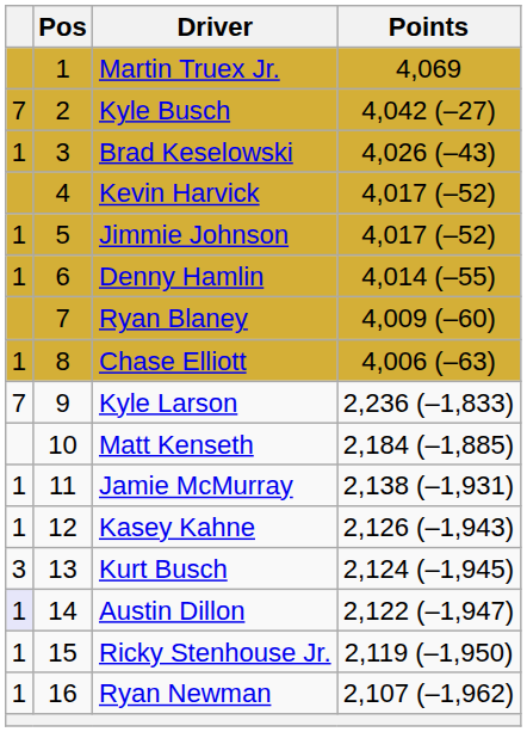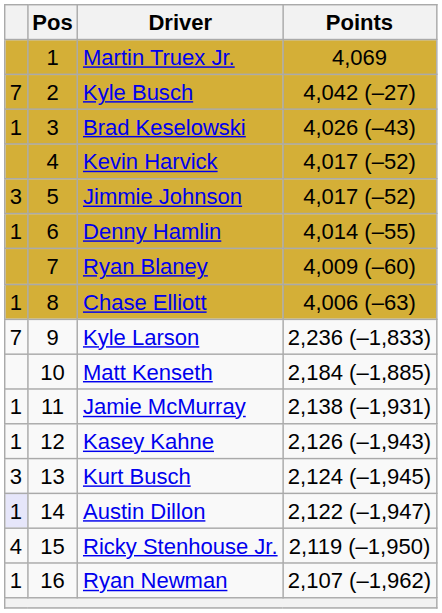 <table class="wikitable" style="font-size: 95%">
 <tr>
 <th></th>
 <th>Pos</th>
 <th>Driver</th>
 <th>Points</th>
 </tr>
 <tr style="background:#D4AF37;">
 <td align="left"></td>
 <td style="text-align:center;">1</td>
 <td><a href='#'>Martin Truex Jr.</a></td>
 <td style="text-align:center;">4,069</td>
 </tr>
 <tr style="background:#D4AF37;">
 <td align="left"> 7</td>
 <td style="text-align:center;">2</td>
 <td><a href='#'>Kyle Busch</a></td>
 <td style="text-align:center;">4,042 (–27)</td>
 </tr>
 <tr style="background:#D4AF37;">
 <td align="left"> 1</td>
 <td style="text-align:center;">3</td>
 <td><a href='#'>Brad Keselowski</a></td>
 <td style="text-align:center;">4,026 (–43)</td>
 </tr>
 <tr style="background:#D4AF37;">
 <td align="left"></td>
 <td style="text-align:center;">4</td>
 <td><a href='#'>Kevin Harvick</a></td>
 <td style="text-align:center;">4,017 (–52)</td>
 </tr>
 <tr style="background:#D4AF37;">
-<td align="left"> 1</td>
+<td align="left"> 3</td>
 <td style="text-align:center;">5</td>
 <td><a href='#'>Jimmie Johnson</a></td>
 <td style="text-align:center;">4,017 (–52)</td>
 </tr>
 <tr style="background:#D4AF37;">
 <td align="left"> 1</td>
 <td style="text-align:center;">6</td>
 <td><a href='#'>Denny Hamlin</a></td>
 <td style="text-align:center;">4,014 (–55)</td>
 </tr>
 <tr style="background:#D4AF37;">
 <td align="left"></td>
 <td style="text-align:center;">7</td>
 <td><a href='#'>Ryan Blaney</a></td>
 <td style="text-align:center;">4,009 (–60)</td>
 </tr>
 <tr style="background:#D4AF37;">
 <td align="left"> 1</td>
 <td style="text-align:center;">8</td>
 <td><a href='#'>Chase Elliott</a></td>
 <td style="text-align:center;">4,006 (–63)</td>
 </tr>
 <tr>
 <td align="left"> 7</td>
 <td style="text-align:center;">9</td>
 <td><a href='#'>Kyle Larson</a></td>
 <td style="text-align:center;">2,236 (–1,833)</td>
 </tr>
 <tr>
 <td align="left"></td>
 <td style="text-align:center;">10</td>
 <td><a href='#'>Matt Kenseth</a></td>
 <td style="text-align:center;">2,184 (–1,885)</td>
 </tr>
 <tr>
 <td align="left"> 1</td>
 <td style="text-align:center;">11</td>
 <td><a href='#'>Jamie McMurray</a></td>
 <td style="text-align:center;">2,138 (–1,931)</td>
 </tr>
 <tr>
 <td align="left"> 1</td>
 <td style="text-align:center;">12</td>
 <td><a href='#'>Kasey Kahne</a></td>
 <td style="text-align:center;">2,126 (–1,943)</td>
 </tr>
 <tr>
 <td align="left"> 3</td>
 <td style="text-align:center;">13</td>
 <td><a href='#'>Kurt Busch</a></td>
 <td style="text-align:center;">2,124 (–1,945)</td>
 </tr>
 <tr>
 <td align="left" style="background: lavender;"> 1</td>
 <td style="text-align:center;">14</td>
 <td><a href='#'>Austin Dillon</a></td>
 <td style="text-align:center;">2,122 (–1,947)</td>
 </tr>
 <tr>
-<td align="left"> 1</td>
+<td align="left"> 4</td>
 <td style="text-align:center;">15</td>
 <td><a href='#'>Ricky Stenhouse Jr.</a></td>
 <td style="text-align:center;">2,119 (–1,950)</td>
 </tr>
 <tr>
 <td align="left"> 1</td>
 <td style="text-align:center;">16</td>
 <td><a href='#'>Ryan Newman</a></td>
 <td style="text-align:center;">2,107 (–1,962)</td>
 </tr>
 <tr class="sortbottom">
 <th colspan="9"></th>
 </tr>
 </table>
